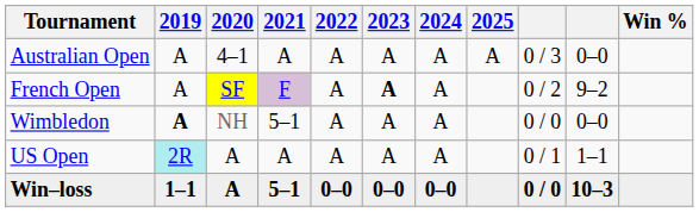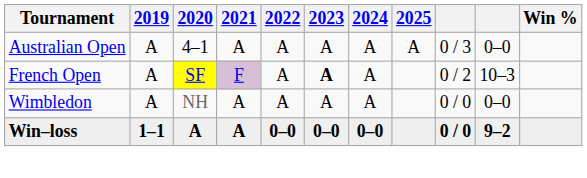 <table class="wikitable nowrap" style=text-align:center>
 <tr>
 <th>Tournament</th>
 <th><a href='#'>2019</a></th>
 <th><a href='#'>2020</a></th>
 <th><a href='#'>2021</a></th>
 <th><a href='#'>2022</a></th>
 <th><a href='#'>2023</a></th>
 <th><a href='#'>2024</a></th>
 <th><a href='#'>2025</a></th>
 <th></th>
 <th></th>
 <th>Win %</th>
 </tr>
 <tr>
 <td align=left><a href='#'>Australian Open</a></td>
 <td>A</td>
 <td>4–1</td>
 <td>A</td>
 <td>A</td>
 <td>A</td>
 <td>A</td>
 <td>A</td>
 <td>0 / 3</td>
 <td>0–0</td>
 <td></td>
 </tr>
 <tr>
 <td align=left><a href='#'>French Open</a></td>
 <td>A</td>
 <td bgcolor=yellow><a href='#'>SF</a></td>
 <td bgcolor=thistle><a href='#'>F</a></td>
 <td>A</td>
 <td><strong>A</strong></td>
 <td>A</td>
 <td></td>
 <td>0 / 2</td>
-<td>9–2</td>
+<td>10–3</td>
 <td></td>
 </tr>
 <tr>
 <td align=left><a href='#'>Wimbledon</a></td>
-<td><strong>A</strong></td>
+<td>A</td>
 <td style=color:dimGrey>NH</td>
-<td>5–1</td>
+<td>A</td>
 <td>A</td>
 <td>A</td>
 <td>A</td>
 <td></td>
 <td>0 / 0</td>
 <td>0–0</td>
 <td></td>
 </tr>
-<tr>
-<td align=left><a href='#'>US Open</a></td>
-<td bgcolor=afeeee><a href='#'>2R</a></td>
-<td>A</td>
-<td>A</td>
-<td>A</td>
-<td>A</td>
-<td>A</td>
-<td></td>
-<td>0 / 1</td>
-<td>1–1</td>
-<td></td>
-</tr>
 <tr style="font-weight:bold; background:#efefef;">
 <td style="text-align:left">Win–loss</td>
 <td>1–1</td>
 <td>A</td>
-<td>5–1</td>
+<td>A</td>
 <td>0–0</td>
 <td>0–0</td>
 <td>0–0</td>
 <td></td>
 <td>0 / 0</td>
-<td>10–3</td>
+<td>9–2</td>
 <td></td>
 </tr>
 </table>
